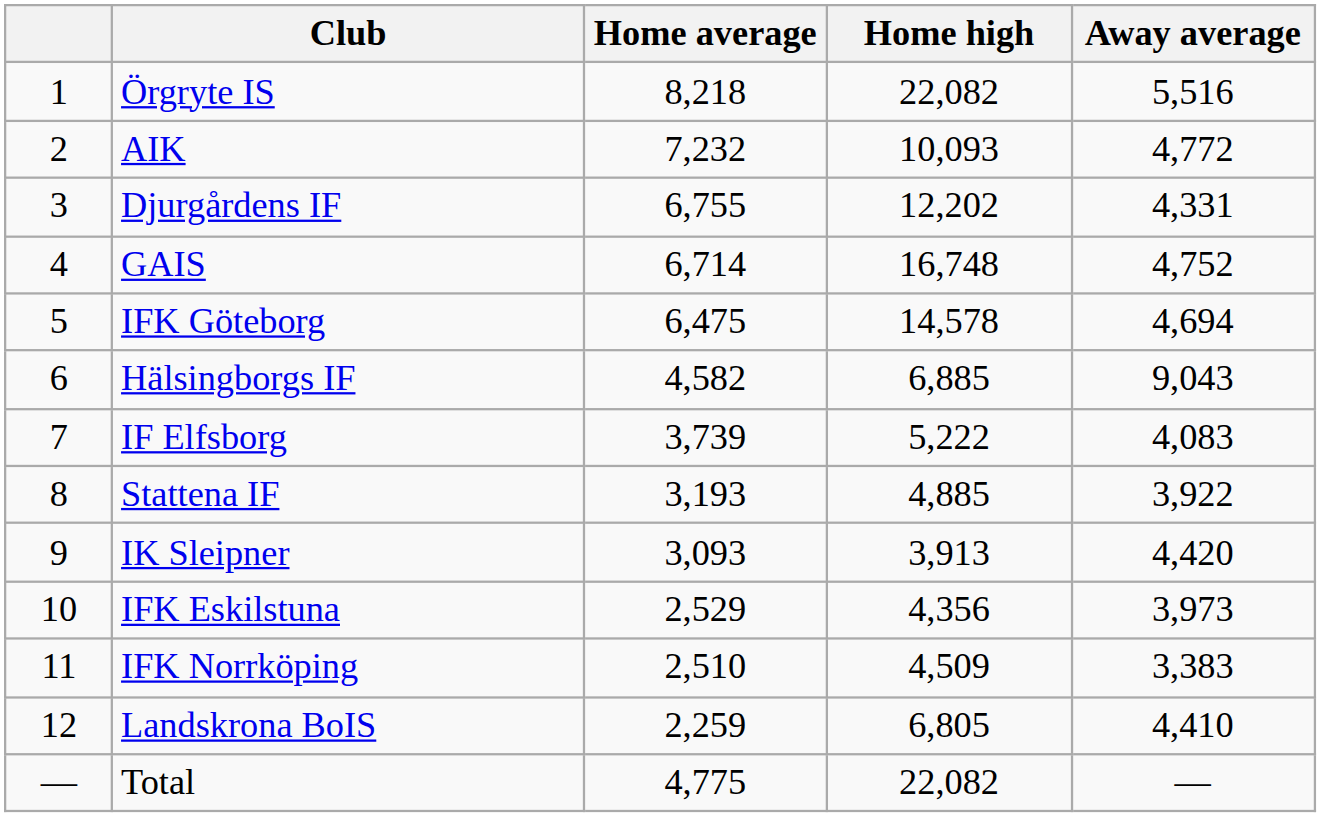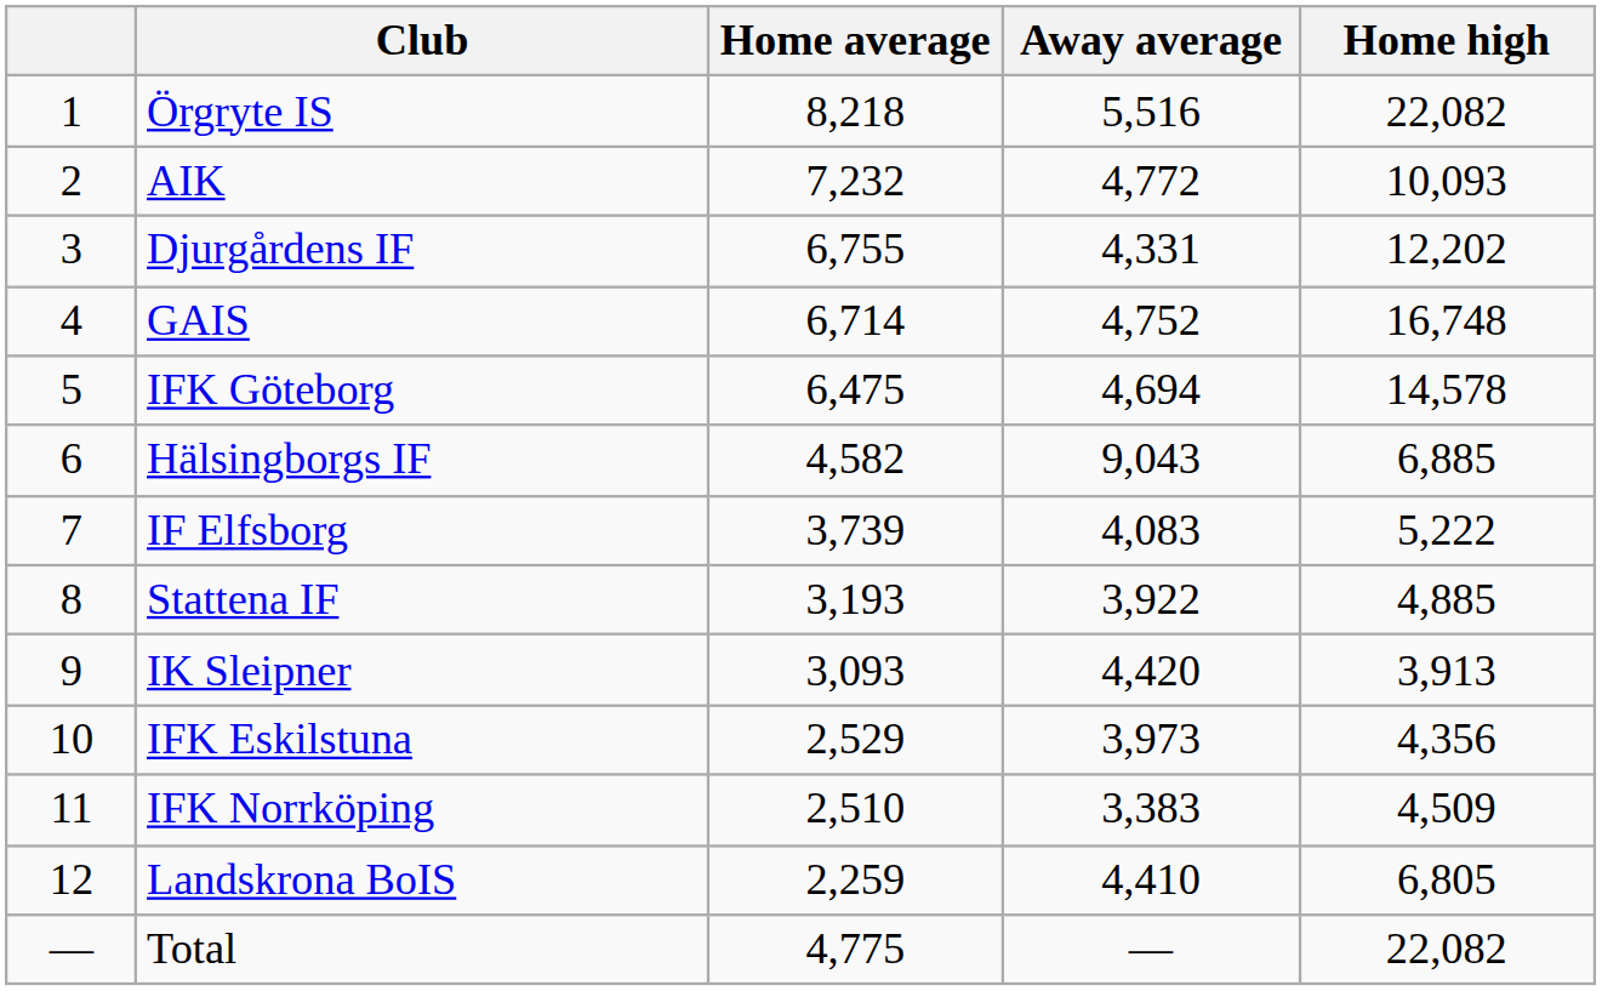 <table class="wikitable" style="text-align: center;">
 <tr>
 <th style="width: 40px;"></th>
 <th style="width: 200px;">Club</th>
 <th style="width: 100px;">Home average</th>
+<th style="width: 100px;">Away average</th>
 <th style="width: 100px;">Home high</th>
-<th style="width: 100px;">Away average</th>
 </tr>
 <tr>
 <td>1</td>
 <td style="text-align: left;"><a href='#'>Örgryte IS</a></td>
 <td>8,218</td>
+<td>5,516</td>
 <td>22,082</td>
-<td>5,516</td>
 </tr>
 <tr>
 <td>2</td>
 <td style="text-align: left;"><a href='#'>AIK</a></td>
 <td>7,232</td>
+<td>4,772</td>
 <td>10,093</td>
-<td>4,772</td>
 </tr>
 <tr>
 <td>3</td>
 <td style="text-align: left;"><a href='#'>Djurgårdens IF</a></td>
 <td>6,755</td>
+<td>4,331</td>
 <td>12,202</td>
-<td>4,331</td>
 </tr>
 <tr>
 <td>4</td>
 <td style="text-align: left;"><a href='#'>GAIS</a></td>
 <td>6,714</td>
+<td>4,752</td>
 <td>16,748</td>
-<td>4,752</td>
 </tr>
 <tr>
 <td>5</td>
 <td style="text-align: left;"><a href='#'>IFK Göteborg</a></td>
 <td>6,475</td>
+<td>4,694</td>
 <td>14,578</td>
-<td>4,694</td>
 </tr>
 <tr>
 <td>6</td>
 <td style="text-align: left;"><a href='#'>Hälsingborgs IF</a></td>
 <td>4,582</td>
+<td>9,043</td>
 <td>6,885</td>
-<td>9,043</td>
 </tr>
 <tr>
 <td>7</td>
 <td style="text-align: left;"><a href='#'>IF Elfsborg</a></td>
 <td>3,739</td>
+<td>4,083</td>
 <td>5,222</td>
-<td>4,083</td>
 </tr>
 <tr>
 <td>8</td>
 <td style="text-align: left;"><a href='#'>Stattena IF</a></td>
 <td>3,193</td>
+<td>3,922</td>
 <td>4,885</td>
-<td>3,922</td>
 </tr>
 <tr>
 <td>9</td>
 <td style="text-align: left;"><a href='#'>IK Sleipner</a></td>
 <td>3,093</td>
+<td>4,420</td>
 <td>3,913</td>
-<td>4,420</td>
 </tr>
 <tr>
 <td>10</td>
 <td style="text-align: left;"><a href='#'>IFK Eskilstuna</a></td>
 <td>2,529</td>
+<td>3,973</td>
 <td>4,356</td>
-<td>3,973</td>
 </tr>
 <tr>
 <td>11</td>
 <td style="text-align: left;"><a href='#'>IFK Norrköping</a></td>
 <td>2,510</td>
+<td>3,383</td>
 <td>4,509</td>
-<td>3,383</td>
 </tr>
 <tr>
 <td>12</td>
 <td style="text-align: left;"><a href='#'>Landskrona BoIS</a></td>
 <td>2,259</td>
+<td>4,410</td>
 <td>6,805</td>
-<td>4,410</td>
 </tr>
 <tr>
 <td>—</td>
 <td style="text-align: left;">Total</td>
 <td>4,775</td>
+<td>—</td>
 <td>22,082</td>
-<td>—</td>
 </tr>
 </table>
